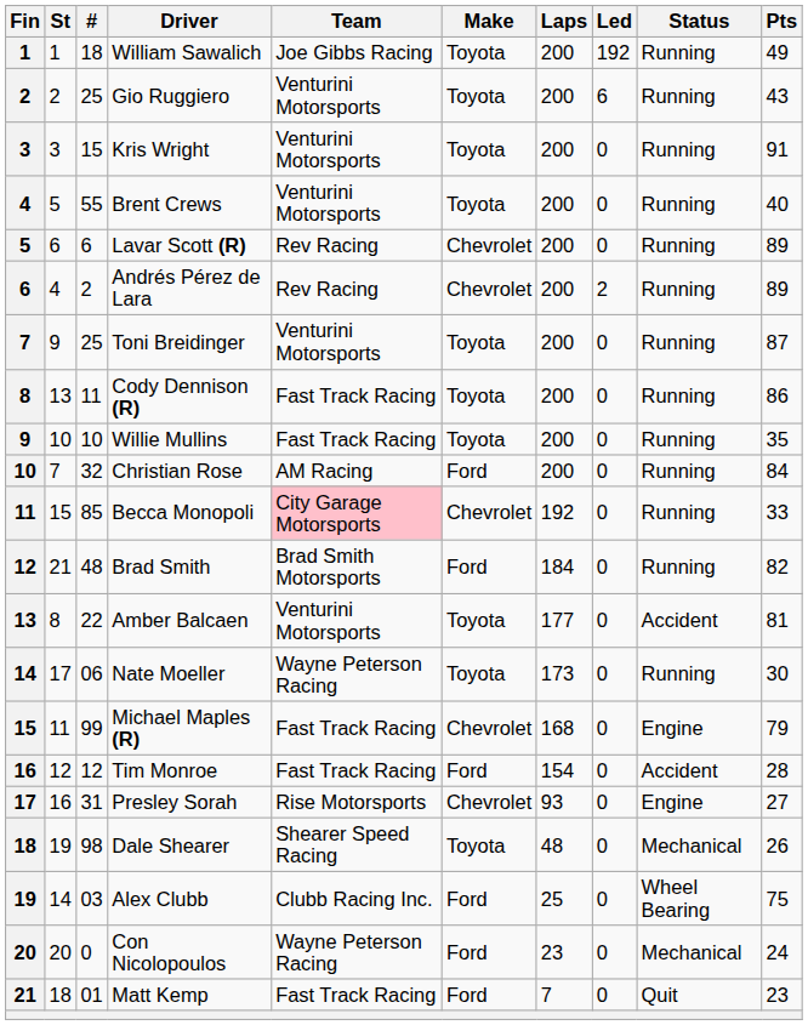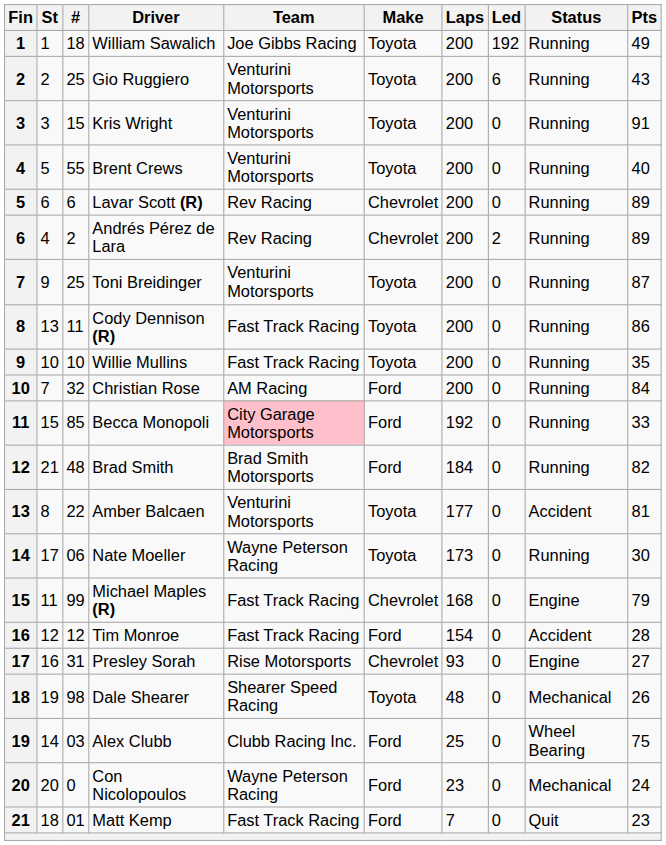 <table class="wikitable" style="font-size:95%">
 <tr>
 <th>Fin</th>
 <th>St</th>
 <th>#</th>
 <th>Driver</th>
 <th>Team</th>
 <th>Make</th>
 <th>Laps</th>
 <th>Led</th>
 <th>Status</th>
 <th>Pts</th>
 </tr>
 <tr>
 <th>1</th>
 <td>1</td>
 <td>18</td>
 <td>William Sawalich</td>
 <td>Joe Gibbs Racing</td>
 <td>Toyota</td>
 <td>200</td>
 <td>192</td>
 <td>Running</td>
 <td>49</td>
 </tr>
 <tr>
 <th>2</th>
 <td>2</td>
 <td>25</td>
 <td>Gio Ruggiero</td>
 <td>Venturini Motorsports</td>
 <td>Toyota</td>
 <td>200</td>
 <td>6</td>
 <td>Running</td>
 <td>43</td>
 </tr>
 <tr>
 <th>3</th>
 <td>3</td>
 <td>15</td>
 <td>Kris Wright</td>
 <td>Venturini Motorsports</td>
 <td>Toyota</td>
 <td>200</td>
 <td>0</td>
 <td>Running</td>
 <td>91</td>
 </tr>
 <tr>
 <th>4</th>
 <td>5</td>
 <td>55</td>
 <td>Brent Crews</td>
 <td>Venturini Motorsports</td>
 <td>Toyota</td>
 <td>200</td>
 <td>0</td>
 <td>Running</td>
 <td>40</td>
 </tr>
 <tr>
 <th>5</th>
 <td>6</td>
 <td>6</td>
 <td>Lavar Scott <strong>(R)</strong></td>
 <td>Rev Racing</td>
 <td>Chevrolet</td>
 <td>200</td>
 <td>0</td>
 <td>Running</td>
 <td>89</td>
 </tr>
 <tr>
 <th>6</th>
 <td>4</td>
 <td>2</td>
 <td>Andrés Pérez de Lara</td>
 <td>Rev Racing</td>
 <td>Chevrolet</td>
 <td>200</td>
 <td>2</td>
 <td>Running</td>
 <td>89</td>
 </tr>
 <tr>
 <th>7</th>
 <td>9</td>
 <td>25</td>
 <td>Toni Breidinger</td>
 <td>Venturini Motorsports</td>
 <td>Toyota</td>
 <td>200</td>
 <td>0</td>
 <td>Running</td>
 <td>87</td>
 </tr>
 <tr>
 <th>8</th>
 <td>13</td>
 <td>11</td>
 <td>Cody Dennison <strong>(R)</strong></td>
 <td>Fast Track Racing</td>
 <td>Toyota</td>
 <td>200</td>
 <td>0</td>
 <td>Running</td>
 <td>86</td>
 </tr>
 <tr>
 <th>9</th>
 <td>10</td>
 <td>10</td>
 <td>Willie Mullins</td>
 <td>Fast Track Racing</td>
 <td>Toyota</td>
 <td>200</td>
 <td>0</td>
 <td>Running</td>
 <td>35</td>
 </tr>
 <tr>
 <th>10</th>
 <td>7</td>
 <td>32</td>
 <td>Christian Rose</td>
 <td>AM Racing</td>
 <td>Ford</td>
 <td>200</td>
 <td>0</td>
 <td>Running</td>
 <td>84</td>
 </tr>
 <tr>
 <th>11</th>
 <td>15</td>
 <td>85</td>
 <td>Becca Monopoli</td>
 <td style="background: pink;">City Garage Motorsports</td>
-<td>Chevrolet</td>
+<td>Ford</td>
 <td>192</td>
 <td>0</td>
 <td>Running</td>
 <td>33</td>
 </tr>
 <tr>
 <th>12</th>
 <td>21</td>
 <td>48</td>
 <td>Brad Smith</td>
 <td>Brad Smith Motorsports</td>
 <td>Ford</td>
 <td>184</td>
 <td>0</td>
 <td>Running</td>
 <td>82</td>
 </tr>
 <tr>
 <th>13</th>
 <td>8</td>
 <td>22</td>
 <td>Amber Balcaen</td>
 <td>Venturini Motorsports</td>
 <td>Toyota</td>
 <td>177</td>
 <td>0</td>
 <td>Accident</td>
 <td>81</td>
 </tr>
 <tr>
 <th>14</th>
 <td>17</td>
 <td>06</td>
 <td>Nate Moeller</td>
 <td>Wayne Peterson Racing</td>
 <td>Toyota</td>
 <td>173</td>
 <td>0</td>
 <td>Running</td>
 <td>30</td>
 </tr>
 <tr>
 <th>15</th>
 <td>11</td>
 <td>99</td>
 <td>Michael Maples <strong>(R)</strong></td>
 <td>Fast Track Racing</td>
 <td>Chevrolet</td>
 <td>168</td>
 <td>0</td>
 <td>Engine</td>
 <td>79</td>
 </tr>
 <tr>
 <th>16</th>
 <td>12</td>
 <td>12</td>
 <td>Tim Monroe</td>
 <td>Fast Track Racing</td>
 <td>Ford</td>
 <td>154</td>
 <td>0</td>
 <td>Accident</td>
 <td>28</td>
 </tr>
 <tr>
 <th>17</th>
 <td>16</td>
 <td>31</td>
 <td>Presley Sorah</td>
 <td>Rise Motorsports</td>
 <td>Chevrolet</td>
 <td>93</td>
 <td>0</td>
 <td>Engine</td>
 <td>27</td>
 </tr>
 <tr>
 <th>18</th>
 <td>19</td>
 <td>98</td>
 <td>Dale Shearer</td>
 <td>Shearer Speed Racing</td>
 <td>Toyota</td>
 <td>48</td>
 <td>0</td>
 <td>Mechanical</td>
 <td>26</td>
 </tr>
 <tr>
 <th>19</th>
 <td>14</td>
 <td>03</td>
 <td>Alex Clubb</td>
 <td>Clubb Racing Inc.</td>
 <td>Ford</td>
 <td>25</td>
 <td>0</td>
 <td>Wheel Bearing</td>
 <td>75</td>
 </tr>
 <tr>
 <th>20</th>
 <td>20</td>
 <td>0</td>
 <td>Con Nicolopoulos</td>
 <td>Wayne Peterson Racing</td>
 <td>Ford</td>
 <td>23</td>
 <td>0</td>
 <td>Mechanical</td>
 <td>24</td>
 </tr>
 <tr>
 <th>21</th>
 <td>18</td>
 <td>01</td>
 <td>Matt Kemp</td>
 <td>Fast Track Racing</td>
 <td>Ford</td>
 <td>7</td>
 <td>0</td>
 <td>Quit</td>
 <td>23</td>
 </tr>
 <tr>
 <th colspan="10"></th>
 </tr>
 </table>
